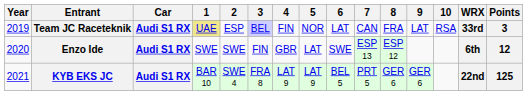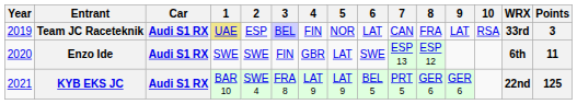 <table class="wikitable" border="1" style="text-align:center; font-size:90%;">
 <tr valign="top">
 <th>Year</th>
 <th>Entrant</th>
 <th>Car</th>
 <th>1</th>
 <th>2</th>
 <th>3</th>
 <th>4</th>
 <th>5</th>
 <th>6</th>
 <th>7</th>
 <th>8</th>
 <th>9</th>
 <th>10</th>
 <th>WRX</th>
 <th>Points</th>
 </tr>
 <tr>
 <td><a href='#'>2019</a></td>
 <th>Team JC Raceteknik</th>
 <th><a href='#'>Audi S1 RX</a></th>
 <td style="background: khaki;"><a href='#'>UAE</a></td>
 <td><a href='#'>ESP</a></td>
 <td style="background:#CFCFFF;"><a href='#'>BEL</a><br></td>
 <td><a href='#'>FIN</a></td>
 <td><a href='#'>NOR</a></td>
 <td><a href='#'>LAT</a></td>
 <td><a href='#'>CAN</a></td>
 <td><a href='#'>FRA</a></td>
 <td><a href='#'>LAT</a></td>
 <td><a href='#'>RSA</a></td>
 <th>33rd</th>
 <th>3</th>
 </tr>
 <tr>
 <td><a href='#'>2020</a></td>
 <th>Enzo Ide</th>
 <th><a href='#'>Audi S1 RX</a></th>
 <td><a href='#'>SWE</a></td>
 <td><a href='#'>SWE</a></td>
 <td><a href='#'>FIN</a></td>
 <td><a href='#'>GBR</a></td>
 <td><a href='#'>LAT</a></td>
 <td><a href='#'>SWE</a></td>
 <td style="background:#DFFFDF;"><a href='#'>ESP</a><br><small>13</small></td>
 <td style="background:#DFFFDF;"><a href='#'>ESP</a><br><small>12</small></td>
 <td></td>
 <td></td>
 <th>6th</th>
-<th>12</th>
+<th>11</th>
 </tr>
 <tr>
 <td><a href='#'>2021</a></td>
 <th><a href='#'>KYB EKS JC</a></th>
 <th><a href='#'>Audi S1 RX</a></th>
 <td style="background:#DFFFDF;"><a href='#'>BAR</a><br><small>10</small></td>
 <td style="background:#DFFFDF;"><a href='#'>SWE</a><br><small>4</small></td>
 <td style="background:#DFFFDF;"><a href='#'>FRA</a><br><small>8</small></td>
 <td style="background:#DFFFDF;"><a href='#'>LAT</a><br><small>9</small></td>
 <td style="background:#DFFFDF;"><a href='#'>LAT</a><br><small>9</small></td>
 <td style="background:#DFFFDF;"><a href='#'>BEL</a><br><small>5</small></td>
 <td style="background:#DFFFDF;"><a href='#'>PRT</a><br><small>5</small></td>
 <td style="background:#DFFFDF;"><a href='#'>GER</a><br><small>6</small></td>
 <td style="background:#DFFFDF;"><a href='#'>GER</a><br><small>6</small></td>
 <td></td>
 <th>22nd</th>
 <th>125</th>
 </tr>
 </table>
